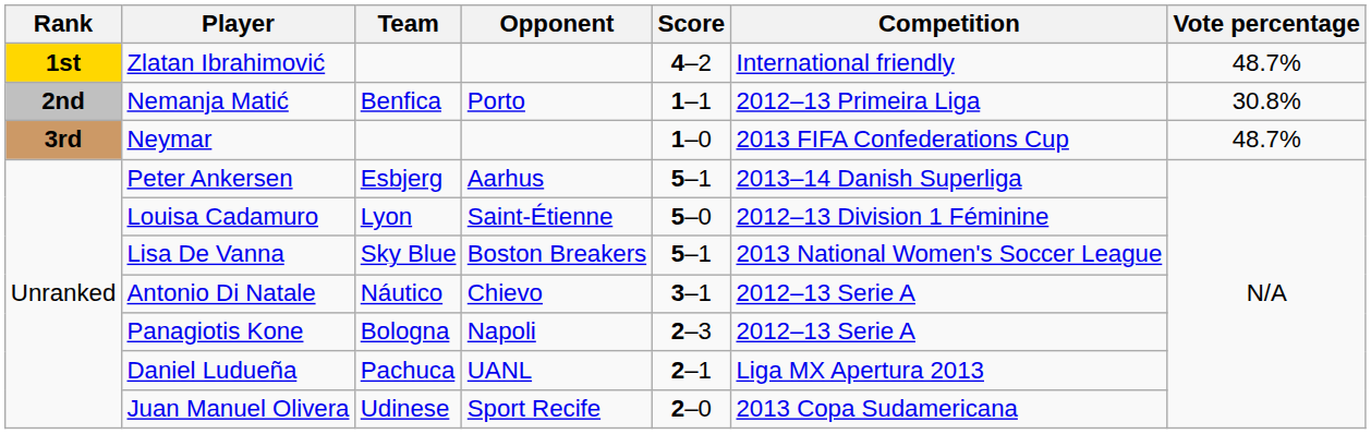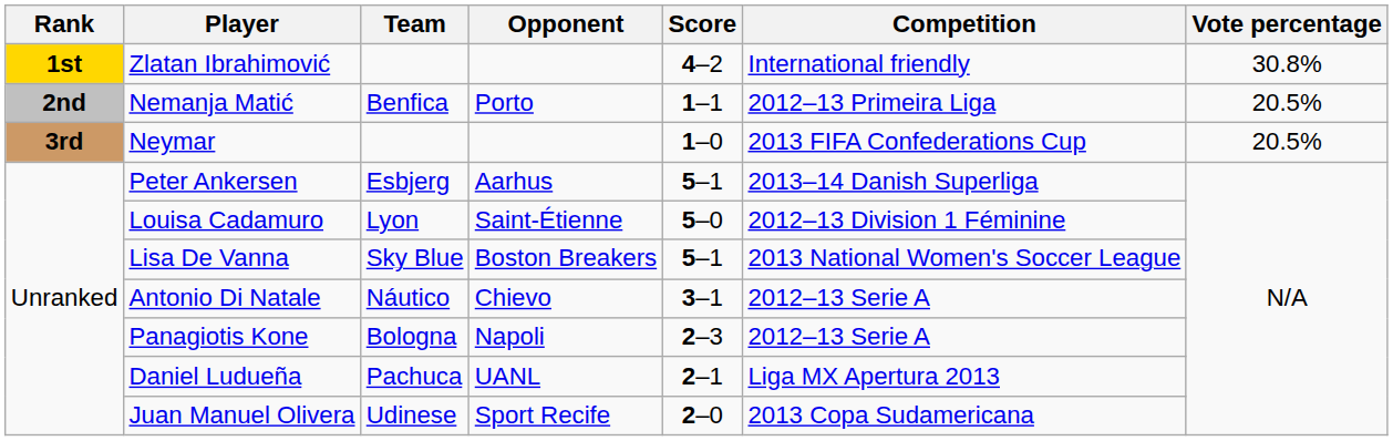 <table class="wikitable">
 <tr>
 <th>Rank</th>
 <th>Player</th>
 <th>Team</th>
 <th>Opponent</th>
 <th>Score</th>
 <th>Competition</th>
 <th>Vote percentage</th>
 </tr>
 <tr>
 <td scope=col style="background-color: gold" align="center"><strong>1st</strong></td>
 <td> <a href='#'>Zlatan Ibrahimović</a></td>
 <td></td>
 <td></td>
 <td align="center"><strong>4</strong>–2</td>
 <td><a href='#'>International friendly</a></td>
-<td align="center">48.7%</td>
+<td align="center">30.8%</td>
 </tr>
 <tr>
 <td scope=col style="background-color: silver" align="center"><strong>2nd</strong></td>
 <td> <a href='#'>Nemanja Matić</a></td>
 <td> <a href='#'>Benfica</a></td>
 <td> <a href='#'>Porto</a></td>
 <td align="center"><strong>1</strong>–1</td>
 <td><a href='#'>2012–13 Primeira Liga</a></td>
-<td align="center">30.8%</td>
+<td align="center">20.5%</td>
 </tr>
 <tr>
 <td scope=col style="background-color: #cc9966" align="center"><strong>3rd</strong></td>
 <td> <a href='#'>Neymar</a></td>
 <td></td>
 <td></td>
 <td align="center"><strong>1</strong>–0</td>
 <td><a href='#'>2013 FIFA Confederations Cup</a></td>
-<td align="center">48.7%</td>
+<td align="center">20.5%</td>
 </tr>
 <tr>
 <td rowspan="7">Unranked</td>
 <td> <a href='#'>Peter Ankersen</a></td>
 <td> <a href='#'>Esbjerg</a></td>
 <td> <a href='#'>Aarhus</a></td>
 <td align="center"><strong>5</strong>–1</td>
 <td><a href='#'>2013–14 Danish Superliga</a></td>
 <td rowspan="7" align="center">N/A</td>
 </tr>
 <tr>
 <td> <a href='#'>Louisa Cadamuro</a></td>
 <td> <a href='#'>Lyon</a></td>
 <td> <a href='#'>Saint-Étienne</a></td>
 <td align="center"><strong>5</strong>–0</td>
 <td><a href='#'>2012–13 Division 1 Féminine</a></td>
 </tr>
 <tr>
 <td> <a href='#'>Lisa De Vanna</a></td>
 <td> <a href='#'>Sky Blue</a></td>
 <td> <a href='#'>Boston Breakers</a></td>
 <td align="center"><strong>5</strong>–1</td>
 <td><a href='#'>2013 National Women's Soccer League</a></td>
 </tr>
 <tr>
 <td> <a href='#'>Antonio Di Natale</a></td>
 <td> <a href='#'>Náutico</a></td>
 <td> <a href='#'>Chievo</a></td>
 <td align="center"><strong>3</strong>–1</td>
 <td><a href='#'>2012–13 Serie A</a></td>
 </tr>
 <tr>
 <td> <a href='#'>Panagiotis Kone</a></td>
 <td> <a href='#'>Bologna</a></td>
 <td> <a href='#'>Napoli</a></td>
 <td align="center"><strong>2</strong>–3</td>
 <td><a href='#'>2012–13 Serie A</a></td>
 </tr>
 <tr>
 <td> <a href='#'>Daniel Ludueña</a></td>
 <td> <a href='#'>Pachuca</a></td>
 <td> <a href='#'>UANL</a></td>
 <td align="center"><strong>2</strong>–1</td>
 <td><a href='#'>Liga MX Apertura 2013</a></td>
 </tr>
 <tr>
 <td> <a href='#'>Juan Manuel Olivera</a></td>
 <td> <a href='#'>Udinese</a></td>
 <td> <a href='#'>Sport Recife</a></td>
 <td align="center"><strong>2</strong>–0</td>
 <td><a href='#'>2013 Copa Sudamericana</a></td>
 </tr>
 </table>
